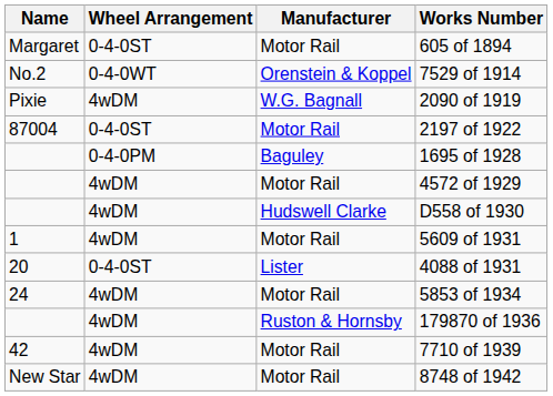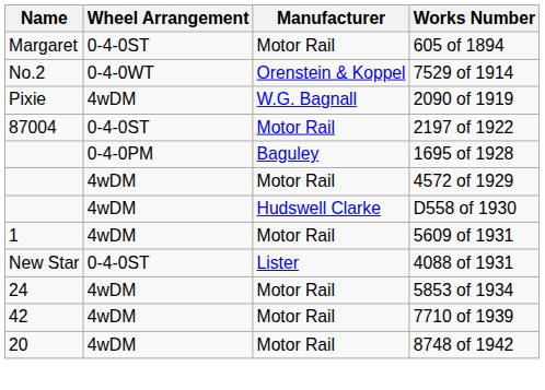 <table class="wikitable">
 <tr>
 <th>Name</th>
 <th>Wheel Arrangement</th>
 <th>Manufacturer</th>
 <th>Works Number</th>
 </tr>
 <tr>
 <td>Margaret</td>
 <td>0-4-0ST</td>
 <td>Motor Rail</td>
 <td>605 of 1894</td>
 </tr>
 <tr>
 <td>No.2</td>
 <td>0-4-0WT</td>
 <td><a href='#'>Orenstein & Koppel</a></td>
 <td>7529 of 1914</td>
 </tr>
 <tr>
 <td>Pixie</td>
 <td>4wDM</td>
 <td><a href='#'>W.G. Bagnall</a></td>
 <td>2090 of 1919</td>
 </tr>
 <tr>
 <td>87004</td>
 <td>0-4-0ST</td>
 <td><a href='#'>Motor Rail</a></td>
 <td>2197 of 1922</td>
 </tr>
 <tr>
 <td></td>
 <td>0-4-0PM</td>
 <td><a href='#'>Baguley</a></td>
 <td>1695 of 1928</td>
 </tr>
 <tr>
 <td></td>
 <td>4wDM</td>
 <td>Motor Rail</td>
 <td>4572 of 1929</td>
 </tr>
 <tr>
 <td></td>
 <td>4wDM</td>
 <td><a href='#'>Hudswell Clarke</a></td>
 <td>D558 of 1930</td>
 </tr>
 <tr>
 <td>1</td>
 <td>4wDM</td>
 <td>Motor Rail</td>
 <td>5609 of 1931</td>
 </tr>
 <tr>
-<td>20</td>
+<td>New Star</td>
 <td>0-4-0ST</td>
 <td><a href='#'>Lister</a></td>
 <td>4088 of 1931</td>
 </tr>
 <tr>
 <td>24</td>
 <td>4wDM</td>
 <td>Motor Rail</td>
 <td>5853 of 1934</td>
 </tr>
 <tr>
-<td></td>
-<td>4wDM</td>
-<td><a href='#'>Ruston & Hornsby</a></td>
-<td>179870 of 1936</td>
-</tr>
-<tr>
 <td>42</td>
 <td>4wDM</td>
 <td>Motor Rail</td>
 <td>7710 of 1939</td>
 </tr>
 <tr>
-<td>New Star</td>
+<td>20</td>
 <td>4wDM</td>
 <td>Motor Rail</td>
 <td>8748 of 1942</td>
 </tr>
 </table>
